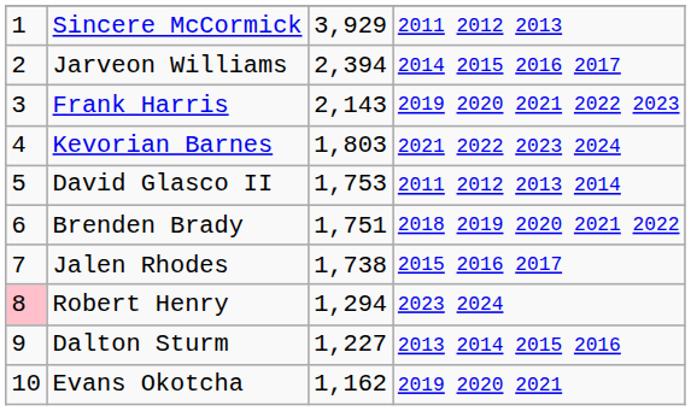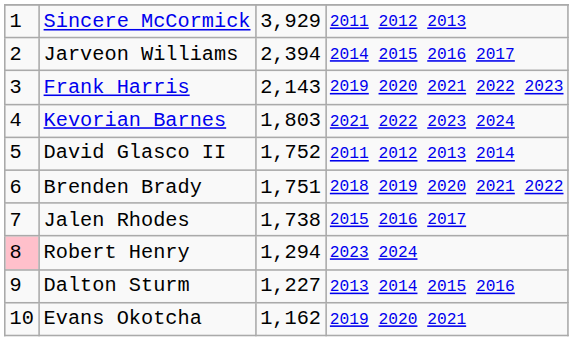 <table class="wikitable">
 <tr>
 </tr>
 <tr>
 <td>1</td>
 <td><a href='#'>Sincere McCormick</a></td>
 <td>3,929</td>
 <td style="font-size:80%;"><a href='#'>2011</a> <a href='#'>2012</a> <a href='#'>2013</a></td>
 </tr>
 <tr>
 <td>2</td>
 <td>Jarveon Williams</td>
 <td>2,394</td>
 <td style="font-size:80%;"><a href='#'>2014</a> <a href='#'>2015</a> <a href='#'>2016</a> <a href='#'>2017</a></td>
 </tr>
 <tr>
 <td>3</td>
 <td><a href='#'>Frank Harris</a></td>
 <td>2,143</td>
 <td style="font-size:80%;"><a href='#'>2019</a> <a href='#'>2020</a> <a href='#'>2021</a> <a href='#'>2022</a> <a href='#'>2023</a></td>
 </tr>
 <tr>
 <td>4</td>
 <td><a href='#'>Kevorian Barnes</a></td>
 <td>1,803</td>
 <td style="font-size:80%;"><a href='#'>2021</a> <a href='#'>2022</a> <a href='#'>2023</a> <a href='#'>2024</a></td>
 </tr>
 <tr>
 <td>5</td>
 <td>David Glasco II</td>
-<td>1,753</td>
+<td>1,752</td>
 <td style="font-size:80%;"><a href='#'>2011</a> <a href='#'>2012</a> <a href='#'>2013</a> <a href='#'>2014</a></td>
 </tr>
 <tr>
 <td>6</td>
 <td>Brenden Brady</td>
 <td>1,751</td>
 <td style="font-size:80%;"><a href='#'>2018</a> <a href='#'>2019</a> <a href='#'>2020</a> <a href='#'>2021</a> <a href='#'>2022</a></td>
 </tr>
 <tr>
 <td>7</td>
 <td>Jalen Rhodes</td>
 <td>1,738</td>
 <td style="font-size:80%;"><a href='#'>2015</a> <a href='#'>2016</a> <a href='#'>2017</a></td>
 </tr>
 <tr>
 <td style="background: pink;">8</td>
 <td>Robert Henry</td>
 <td>1,294</td>
 <td style="font-size:80%;"><a href='#'>2023</a> <a href='#'>2024</a></td>
 </tr>
 <tr>
 <td>9</td>
 <td>Dalton Sturm</td>
 <td>1,227</td>
 <td style="font-size:80%;"><a href='#'>2013</a> <a href='#'>2014</a> <a href='#'>2015</a> <a href='#'>2016</a></td>
 </tr>
 <tr>
 <td>10</td>
 <td>Evans Okotcha</td>
 <td>1,162</td>
 <td style="font-size:80%;"><a href='#'>2019</a> <a href='#'>2020</a> <a href='#'>2021</a></td>
 </tr>
 </table>
